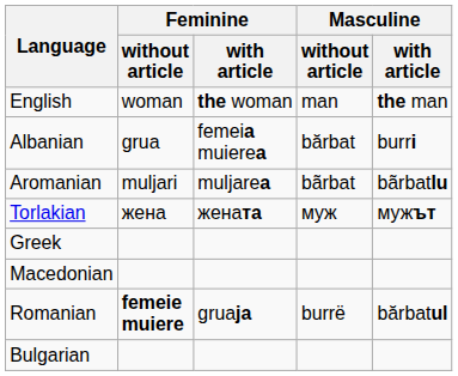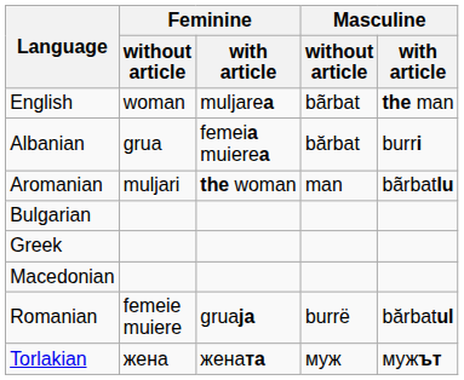 <table class="wikitable">
 <tr>
 <th rowspan=2>Language</th>
 <th colspan=2>Feminine</th>
 <th colspan=2>Masculine</th>
 </tr>
 <tr>
 <th>without<br>article</th>
 <th>with<br>article</th>
 <th>without<br>article</th>
 <th>with<br>article</th>
 </tr>
 <tr>
 <td>English</td>
 <td>woman</td>
-<td><strong>the</strong> woman</td>
-<td>man</td>
+<td>muljare<strong>a</strong></td>
+<td>bãrbat</td>
 <td><strong>the</strong> man</td>
 </tr>
 <tr>
 <td>Albanian</td>
 <td>grua</td>
 <td>femei<strong>a</strong><br>muiere<strong>a</strong></td>
 <td>bărbat</td>
 <td>burr<strong>i</strong></td>
 </tr>
 <tr>
 <td>Aromanian</td>
 <td>muljari</td>
-<td>muljare<strong>a</strong></td>
-<td>bãrbat</td>
+<td><strong>the</strong> woman</td>
+<td>man</td>
 <td>bãrbat<strong>lu</strong></td>
 </tr>
 <tr>
-<td><a href='#'>Torlakian</a></td>
-<td>жена</td>
-<td>жена<strong>та</strong></td>
-<td>муж</td>
-<td>муж<strong>ът</strong></td>
+<td>Bulgarian</td>
+<td></td>
+<td></td>
+<td></td>
+<td></td>
 </tr>
 <tr>
 <td>Greek</td>
 <td></td>
 <td></td>
 <td></td>
 <td></td>
 </tr>
 <tr>
 <td>Macedonian</td>
 <td></td>
 <td></td>
 <td></td>
 <td></td>
 </tr>
 <tr>
 <td>Romanian</td>
-<td><strong>femeie<br>muiere</strong></td>
+<td>femeie<br>muiere</td>
 <td>grua<strong>ja</strong></td>
 <td>burrë</td>
 <td>bărbat<strong>ul</strong></td>
 </tr>
 <tr>
-<td>Bulgarian</td>
-<td></td>
-<td></td>
-<td></td>
-<td></td>
+<td><a href='#'>Torlakian</a></td>
+<td>жена</td>
+<td>жена<strong>та</strong></td>
+<td>муж</td>
+<td>муж<strong>ът</strong></td>
 </tr>
 </table>
